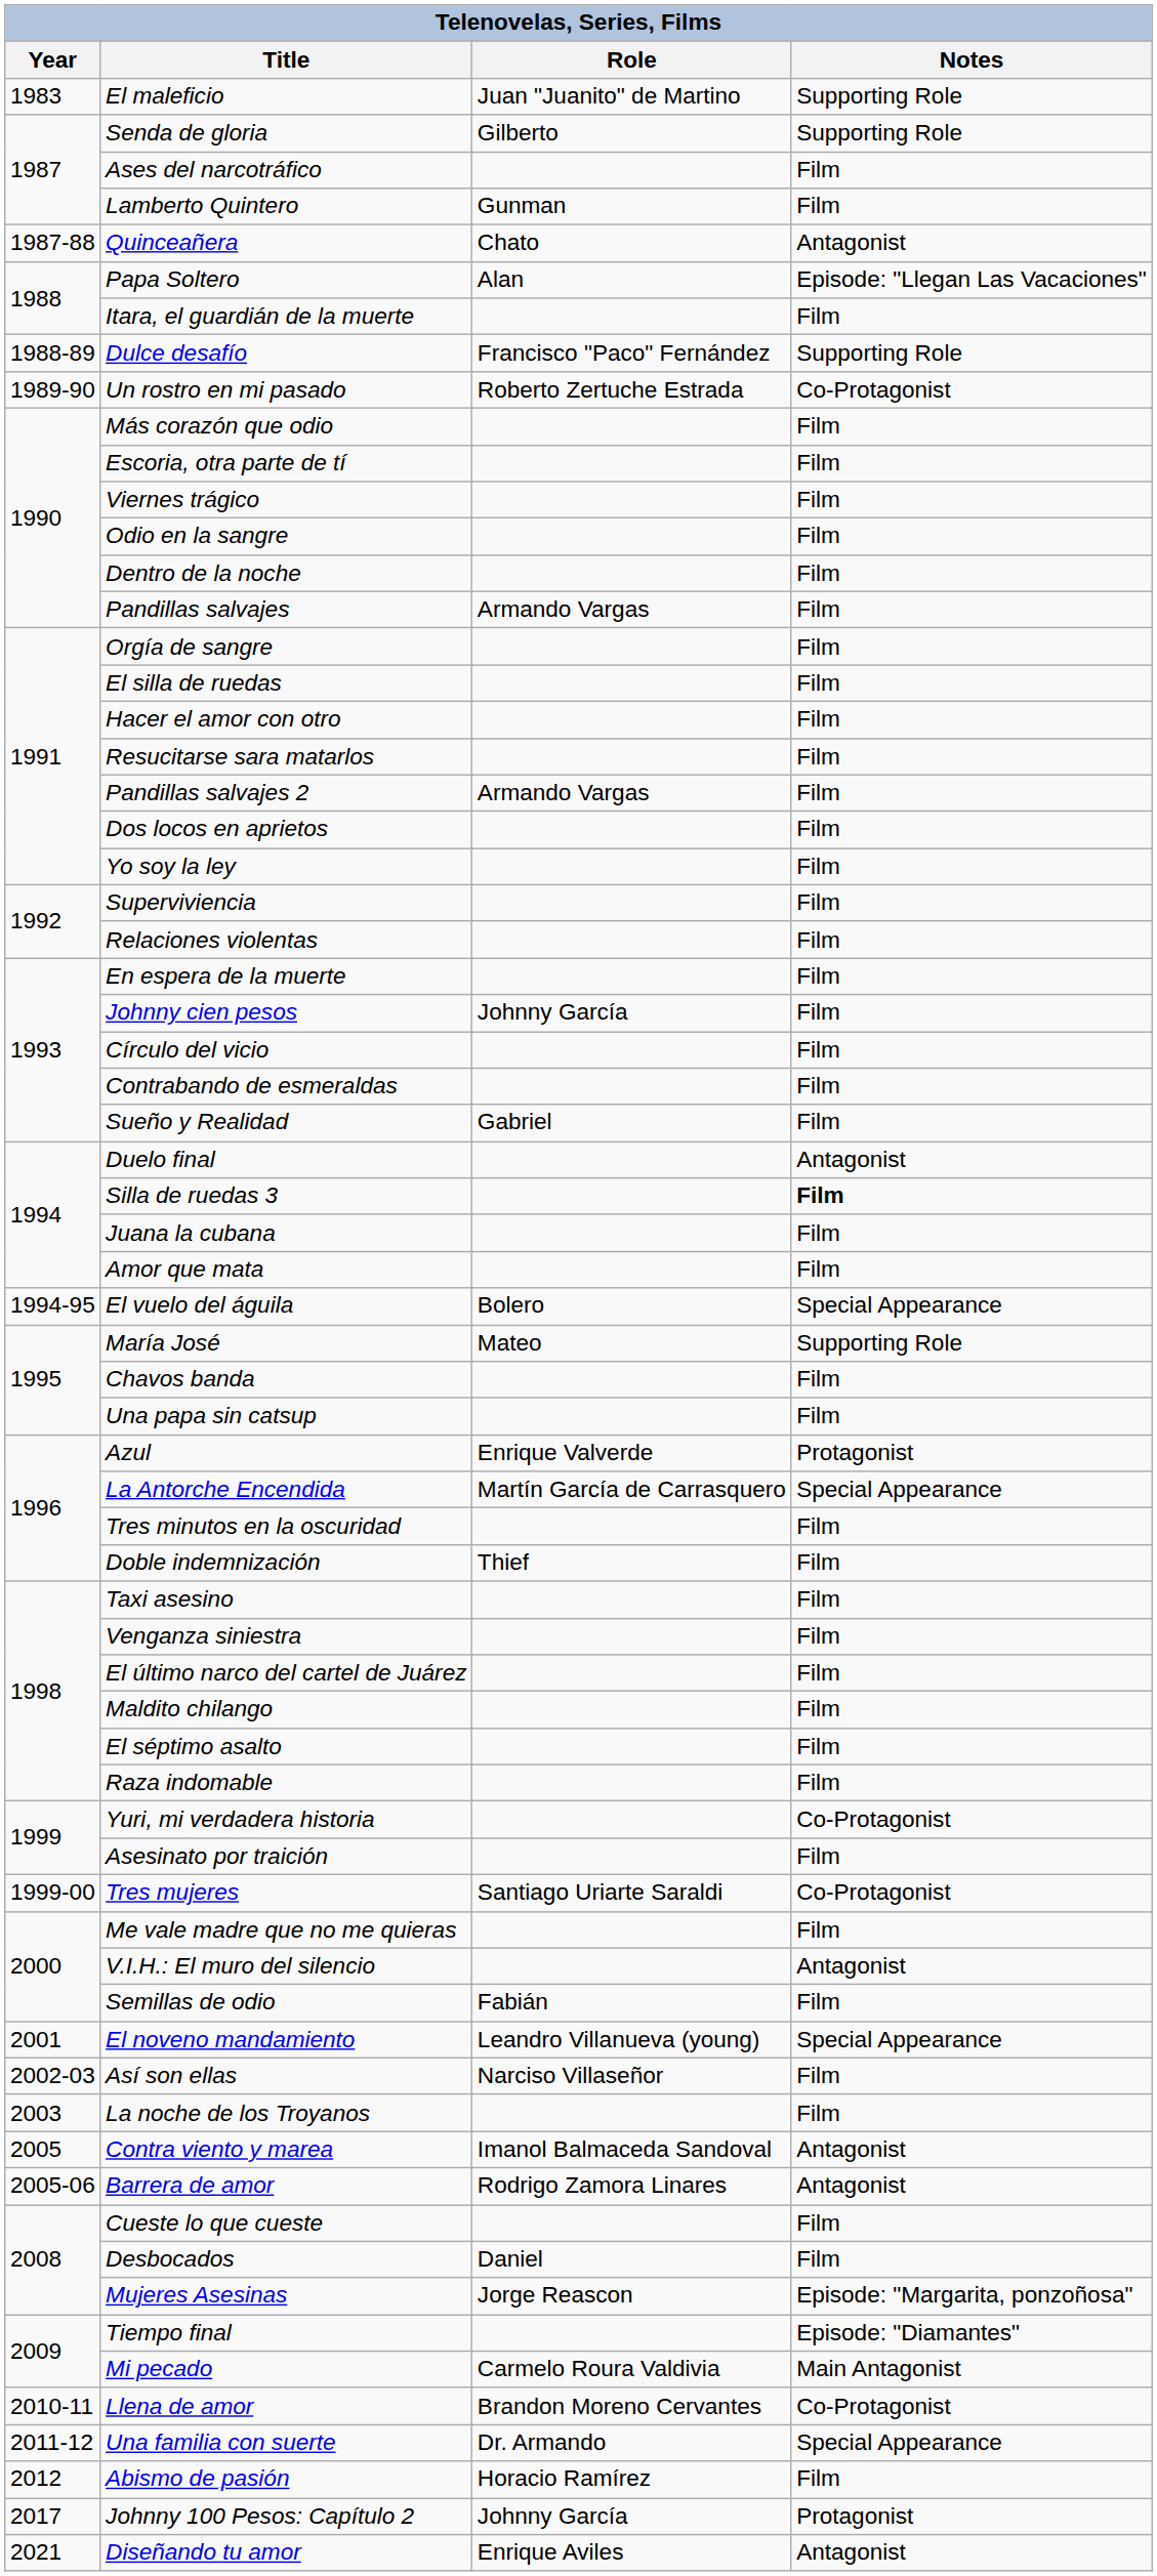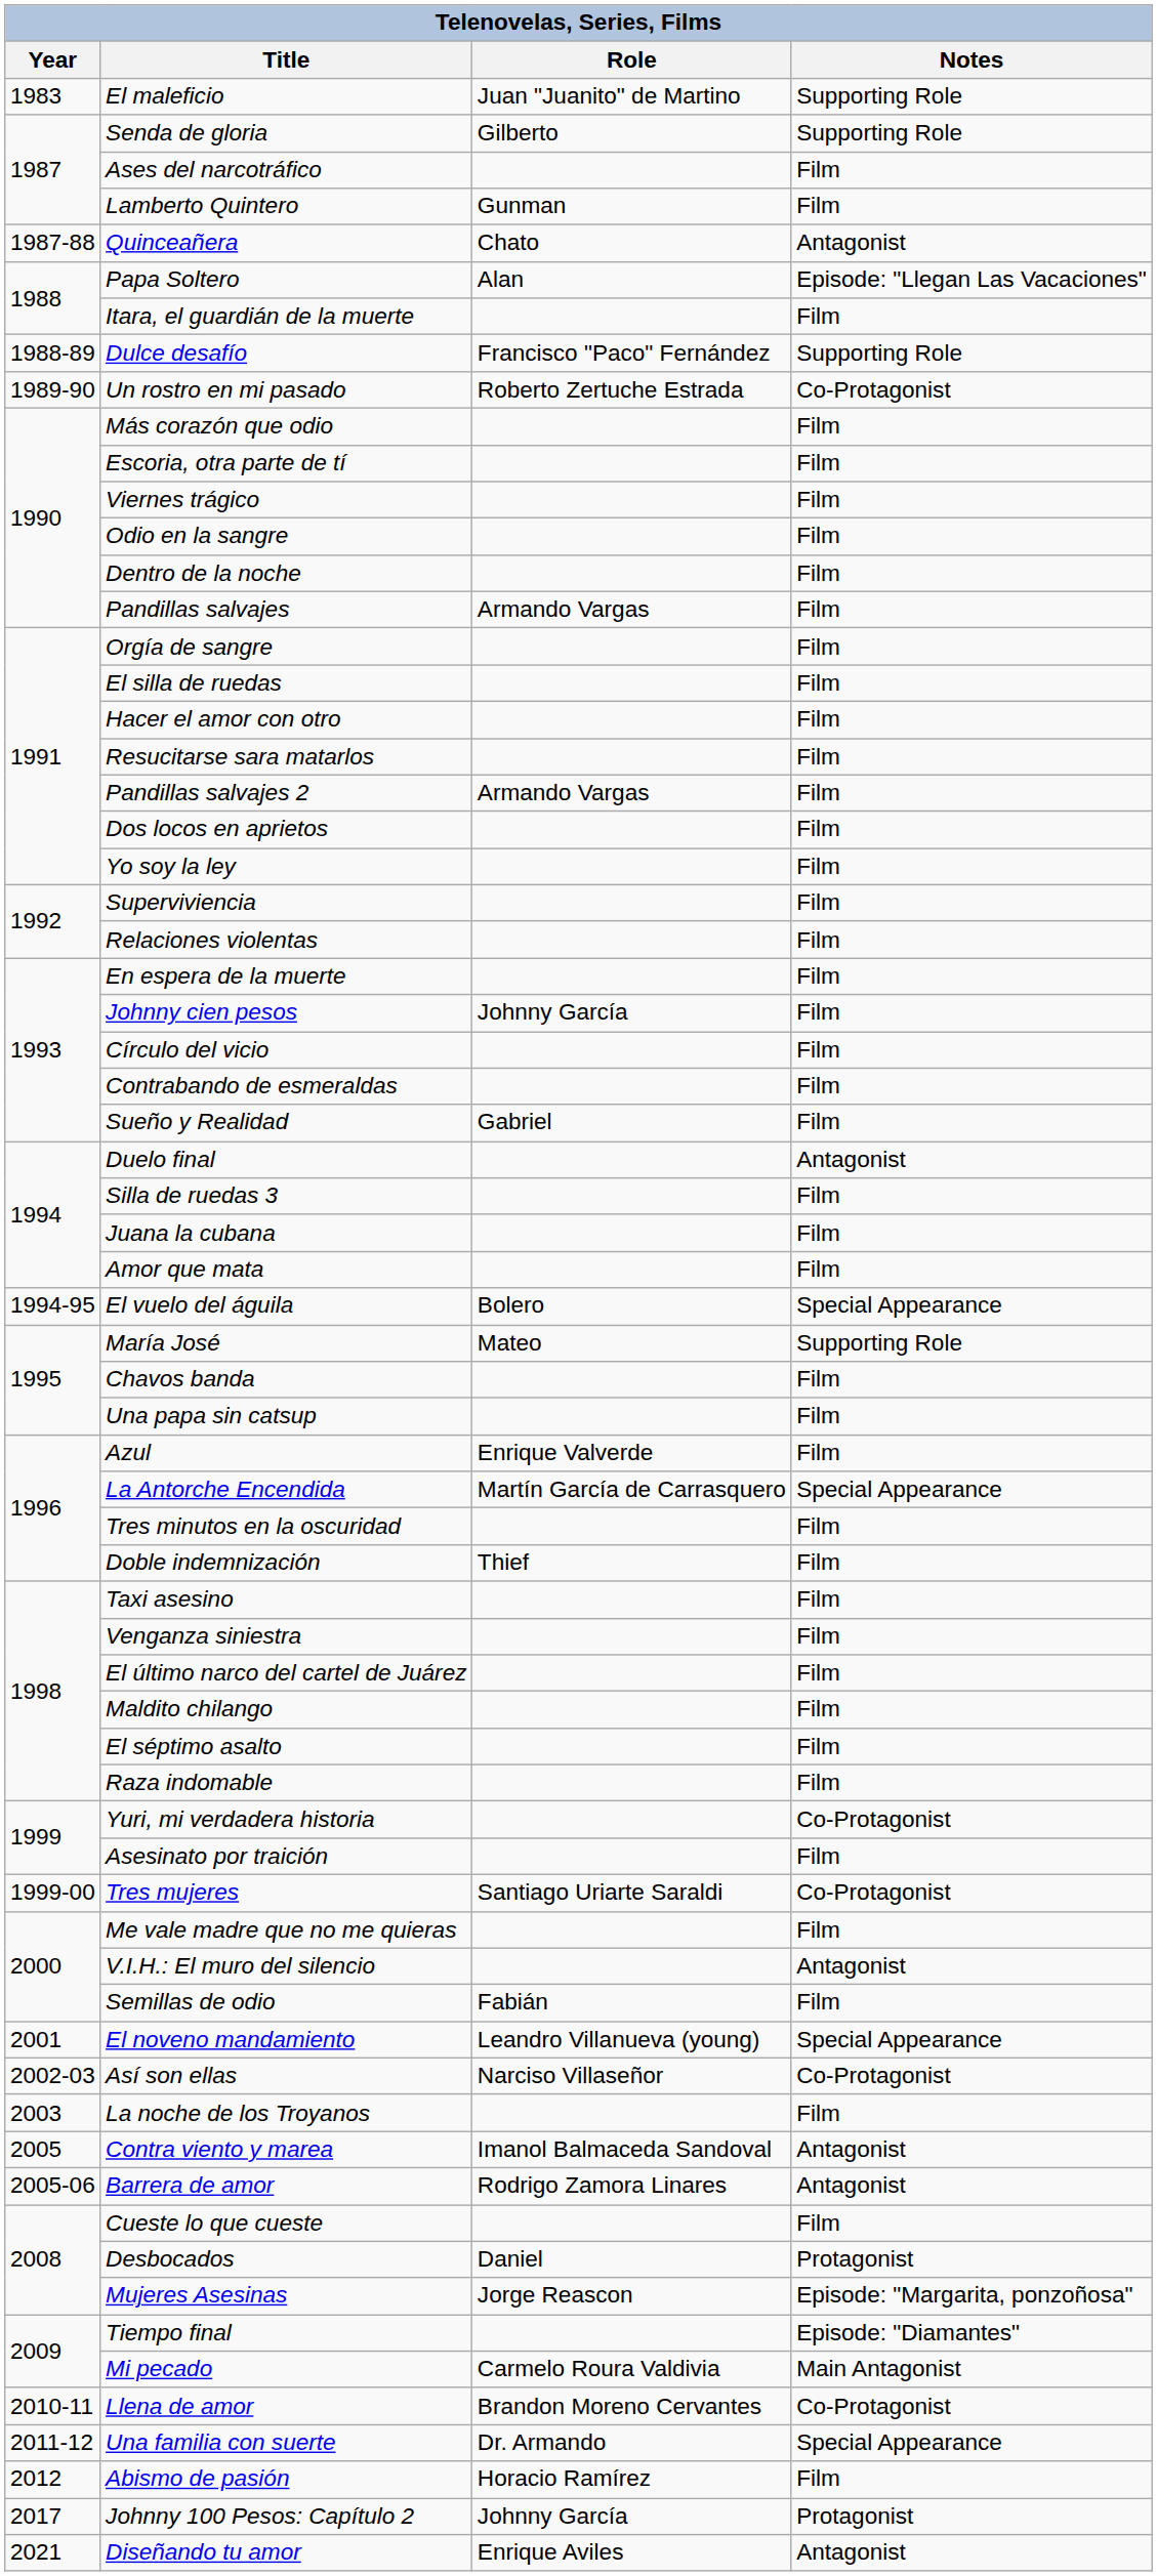 <table class="wikitable">
 <tr>
 <th colspan="5" style="background:LightSteelBlue;">Telenovelas, Series, Films</th>
 </tr>
 <tr>
 <th>Year</th>
 <th>Title</th>
 <th>Role</th>
 <th>Notes</th>
 </tr>
 <tr>
 <td>1983</td>
 <td><em>El maleficio</em></td>
 <td>Juan "Juanito" de Martino</td>
 <td>Supporting Role</td>
 </tr>
 <tr>
 <td rowspan=3>1987</td>
 <td><em>Senda de gloria</em></td>
 <td>Gilberto</td>
 <td>Supporting Role</td>
 </tr>
 <tr>
 <td><em>Ases del narcotráfico</em></td>
 <td></td>
 <td>Film</td>
 </tr>
 <tr>
 <td><em>Lamberto Quintero</em></td>
 <td>Gunman</td>
 <td>Film</td>
 </tr>
 <tr>
 <td>1987-88</td>
 <td><em><a href='#'>Quinceañera</a></em></td>
 <td>Chato</td>
 <td>Antagonist</td>
 </tr>
 <tr>
 <td rowspan=2>1988</td>
 <td><em>Papa Soltero</em></td>
 <td>Alan</td>
 <td>Episode: "Llegan Las Vacaciones"</td>
 </tr>
 <tr>
 <td><em>Itara, el guardián de la muerte</em></td>
 <td></td>
 <td>Film</td>
 </tr>
 <tr>
 <td>1988-89</td>
 <td><em><a href='#'>Dulce desafío</a></em></td>
 <td>Francisco "Paco" Fernández</td>
 <td>Supporting Role</td>
 </tr>
 <tr>
 <td>1989-90</td>
 <td><em>Un rostro en mi pasado</em></td>
 <td>Roberto Zertuche Estrada</td>
 <td>Co-Protagonist</td>
 </tr>
 <tr>
 <td rowspan=6>1990</td>
 <td><em>Más corazón que odio</em></td>
 <td></td>
 <td>Film</td>
 </tr>
 <tr>
 <td><em>Escoria, otra parte de tí</em></td>
 <td></td>
 <td>Film</td>
 </tr>
 <tr>
 <td><em>Viernes trágico</em></td>
 <td></td>
 <td>Film</td>
 </tr>
 <tr>
 <td><em>Odio en la sangre</em></td>
 <td></td>
 <td>Film</td>
 </tr>
 <tr>
 <td><em>Dentro de la noche</em></td>
 <td></td>
 <td>Film</td>
 </tr>
 <tr>
 <td><em>Pandillas salvajes</em></td>
 <td>Armando Vargas</td>
 <td>Film</td>
 </tr>
 <tr>
 <td rowspan=7>1991</td>
 <td><em>Orgía de sangre</em></td>
 <td></td>
 <td>Film</td>
 </tr>
 <tr>
 <td><em>El silla de ruedas</em></td>
 <td></td>
 <td>Film</td>
 </tr>
 <tr>
 <td><em>Hacer el amor con otro</em></td>
 <td></td>
 <td>Film</td>
 </tr>
 <tr>
 <td><em>Resucitarse sara matarlos</em></td>
 <td></td>
 <td>Film</td>
 </tr>
 <tr>
 <td><em>Pandillas salvajes 2 </em></td>
 <td>Armando Vargas</td>
 <td>Film</td>
 </tr>
 <tr>
 <td><em>Dos locos en aprietos</em></td>
 <td></td>
 <td>Film</td>
 </tr>
 <tr>
 <td><em>Yo soy la ley</em></td>
 <td></td>
 <td>Film</td>
 </tr>
 <tr>
 <td rowspan=2>1992</td>
 <td><em>Superviviencia </em></td>
 <td></td>
 <td>Film</td>
 </tr>
 <tr>
 <td><em>Relaciones violentas</em></td>
 <td></td>
 <td>Film</td>
 </tr>
 <tr>
 <td rowspan=5>1993</td>
 <td><em>En espera de la muerte</em></td>
 <td></td>
 <td>Film</td>
 </tr>
 <tr>
 <td><em><a href='#'>Johnny cien pesos</a></em></td>
 <td>Johnny García</td>
 <td>Film</td>
 </tr>
 <tr>
 <td><em>Círculo del vicio</em></td>
 <td></td>
 <td>Film</td>
 </tr>
 <tr>
 <td><em>Contrabando de esmeraldas</em></td>
 <td></td>
 <td>Film</td>
 </tr>
 <tr>
 <td><em>Sueño y Realidad</em></td>
 <td>Gabriel</td>
 <td>Film</td>
 </tr>
 <tr>
 <td rowspan=4>1994</td>
 <td><em>Duelo final</em></td>
 <td></td>
 <td>Antagonist</td>
 </tr>
 <tr>
 <td><em>Silla de ruedas 3</em></td>
 <td></td>
-<td><strong>Film</strong></td>
+<td>Film</td>
 </tr>
 <tr>
 <td><em>Juana la cubana </em></td>
 <td></td>
 <td>Film</td>
 </tr>
 <tr>
 <td><em>Amor que mata</em></td>
 <td></td>
 <td>Film</td>
 </tr>
 <tr>
 <td>1994-95</td>
 <td><em>El vuelo del águila</em></td>
 <td>Bolero</td>
 <td>Special Appearance</td>
 </tr>
 <tr>
 <td rowspan=3>1995</td>
 <td><em>María José</em></td>
 <td>Mateo</td>
 <td>Supporting Role</td>
 </tr>
 <tr>
 <td><em>Chavos banda</em></td>
 <td></td>
 <td>Film</td>
 </tr>
 <tr>
 <td><em>Una papa sin catsup</em></td>
 <td></td>
 <td>Film</td>
 </tr>
 <tr>
 <td rowspan=4>1996</td>
 <td><em>Azul</em></td>
 <td>Enrique Valverde</td>
-<td>Protagonist</td>
+<td>Film</td>
 </tr>
 <tr>
 <td><em><a href='#'>La Antorche Encendida</a></em></td>
 <td>Martín García de Carrasquero</td>
 <td>Special Appearance</td>
 </tr>
 <tr>
 <td><em>Tres minutos en la oscuridad</em></td>
 <td></td>
 <td>Film</td>
 </tr>
 <tr>
 <td><em>Doble indemnización</em></td>
 <td>Thief</td>
 <td>Film</td>
 </tr>
 <tr>
 <td rowspan=6>1998</td>
 <td><em>Taxi asesino </em></td>
 <td></td>
 <td>Film</td>
 </tr>
 <tr>
 <td><em>Venganza siniestra</em></td>
 <td></td>
 <td>Film</td>
 </tr>
 <tr>
 <td><em>El último narco del cartel de Juárez</em></td>
 <td></td>
 <td>Film</td>
 </tr>
 <tr>
 <td><em>Maldito chilango </em></td>
 <td></td>
 <td>Film</td>
 </tr>
 <tr>
 <td><em>El séptimo asalto</em></td>
 <td></td>
 <td>Film</td>
 </tr>
 <tr>
 <td><em>Raza indomable</em></td>
 <td></td>
 <td>Film</td>
 </tr>
 <tr>
 <td rowspan=2>1999</td>
 <td><em>Yuri, mi verdadera historia</em></td>
 <td></td>
 <td>Co-Protagonist</td>
 </tr>
 <tr>
 <td><em>Asesinato por traición</em></td>
 <td></td>
 <td>Film</td>
 </tr>
 <tr>
 <td>1999-00</td>
 <td><em><a href='#'>Tres mujeres</a></em></td>
 <td>Santiago Uriarte Saraldi</td>
 <td>Co-Protagonist</td>
 </tr>
 <tr>
 <td rowspan=3>2000</td>
 <td><em>Me vale madre que no me quieras</em></td>
 <td></td>
 <td>Film</td>
 </tr>
 <tr>
 <td><em>V.I.H.: El muro del silencio</em></td>
 <td></td>
 <td>Antagonist</td>
 </tr>
 <tr>
 <td><em>Semillas de odio</em></td>
 <td>Fabián</td>
 <td>Film</td>
 </tr>
 <tr>
 <td>2001</td>
 <td><em><a href='#'>El noveno mandamiento</a></em></td>
 <td>Leandro Villanueva (young)</td>
 <td>Special Appearance</td>
 </tr>
 <tr>
 <td>2002-03</td>
 <td><em>Así son ellas</em></td>
 <td>Narciso Villaseñor</td>
-<td>Film</td>
+<td>Co-Protagonist</td>
 </tr>
 <tr>
 <td>2003</td>
 <td><em>La noche de los Troyanos</em></td>
 <td></td>
 <td>Film</td>
 </tr>
 <tr>
 <td>2005</td>
 <td><em><a href='#'>Contra viento y marea</a></em></td>
 <td>Imanol Balmaceda Sandoval</td>
 <td>Antagonist</td>
 </tr>
 <tr>
 <td>2005-06</td>
 <td><em><a href='#'>Barrera de amor</a></em></td>
 <td>Rodrigo Zamora Linares</td>
 <td>Antagonist</td>
 </tr>
 <tr>
 <td rowspan=3>2008</td>
 <td><em>Cueste lo que cueste</em></td>
 <td></td>
 <td>Film</td>
 </tr>
 <tr>
 <td><em>Desbocados </em></td>
 <td>Daniel</td>
-<td>Film</td>
+<td>Protagonist</td>
 </tr>
 <tr>
 <td><em><a href='#'>Mujeres Asesinas</a></em></td>
 <td>Jorge Reascon</td>
 <td>Episode: "Margarita, ponzoñosa"</td>
 </tr>
 <tr>
 <td rowspan=2>2009</td>
 <td><em>Tiempo final</em></td>
 <td></td>
 <td>Episode: "Diamantes"</td>
 </tr>
 <tr>
 <td><em><a href='#'>Mi pecado</a></em></td>
 <td>Carmelo Roura Valdivia</td>
 <td>Main Antagonist</td>
 </tr>
 <tr>
 <td>2010-11</td>
 <td><em><a href='#'>Llena de amor</a></em></td>
 <td>Brandon Moreno Cervantes</td>
 <td>Co-Protagonist</td>
 </tr>
 <tr>
 <td>2011-12</td>
 <td><em><a href='#'>Una familia con suerte</a></em></td>
 <td>Dr. Armando</td>
 <td>Special Appearance</td>
 </tr>
 <tr>
 <td>2012</td>
 <td><em><a href='#'>Abismo de pasión</a></em></td>
 <td>Horacio Ramírez</td>
 <td>Film</td>
 </tr>
 <tr>
 <td>2017</td>
 <td><em>Johnny 100 Pesos: Capítulo 2</em></td>
 <td>Johnny García</td>
 <td>Protagonist</td>
 </tr>
 <tr>
 <td>2021</td>
 <td><em><a href='#'>Diseñando tu amor</a></em></td>
 <td>Enrique Aviles</td>
 <td>Antagonist</td>
 </tr>
 </table>
